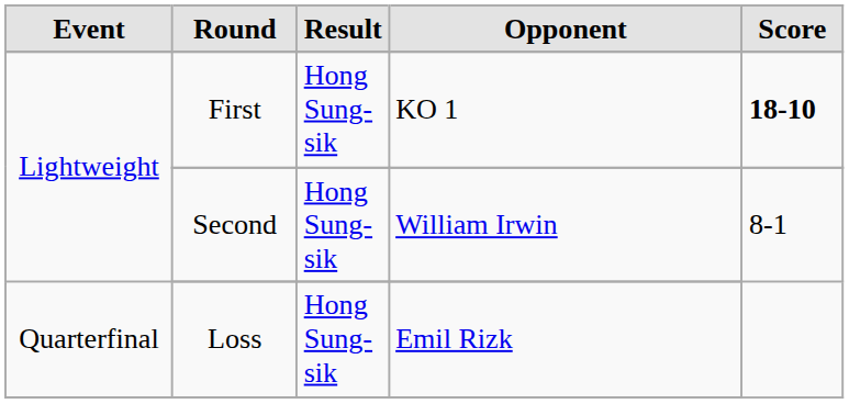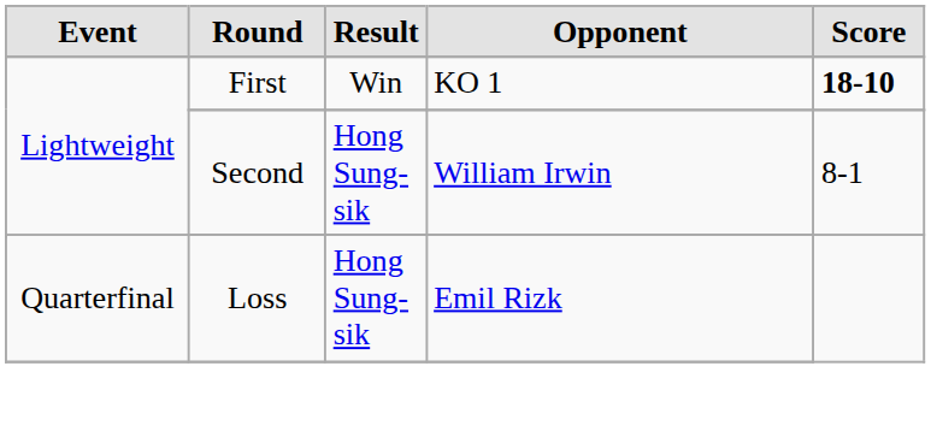 <table style='font-size: 85%; text-align: left;' class='wikitable' width='45%'>
 <tr>
 <th style='border-style: none none solid solid; background: #e3e3e3; width: 20%'><strong>Event</strong></th>
 <th style='border-style: none none solid solid; background: #e3e3e3; width: 15%'><strong>Round</strong></th>
 <th style='border-style: none none solid solid; background: #e3e3e3; width: 10%'><strong>Result</strong></th>
 <th style='border-style: none none solid solid; background: #e3e3e3; width: 43%'><strong>Opponent</strong></th>
 <th style='border-style: none none solid solid; background: #e3e3e3; width: 12%'><strong>Score</strong></th>
 </tr>
 <tr>
 </tr>
 <tr align=center>
 <td rowspan="4" style="text-align:center;"><a href='#'>Lightweight</a></td>
 <td align='center'>First</td>
-<td align='left'> <a href='#'>Hong Sung-sik</a></td>
+<td>Win</td>
 <td align='left'>KO 1</td>
 <td align='left'><strong>18-10</strong></td>
 </tr>
 <tr>
 </tr>
 <tr align=center>
 <td align='center'>Second</td>
 <td align='left'> <a href='#'>Hong Sung-sik</a></td>
 <td align='left'> <a href='#'>William Irwin</a></td>
 <td align='left'>8-1</td>
 </tr>
 <tr>
 </tr>
 <tr align=center>
 <td align='center'>Quarterfinal</td>
 <td>Loss</td>
 <td align='left'> <a href='#'>Hong Sung-sik</a></td>
 <td align='left'> <a href='#'>Emil Rizk</a></td>
 </tr>
 <tr>
 </tr>
 </table>
